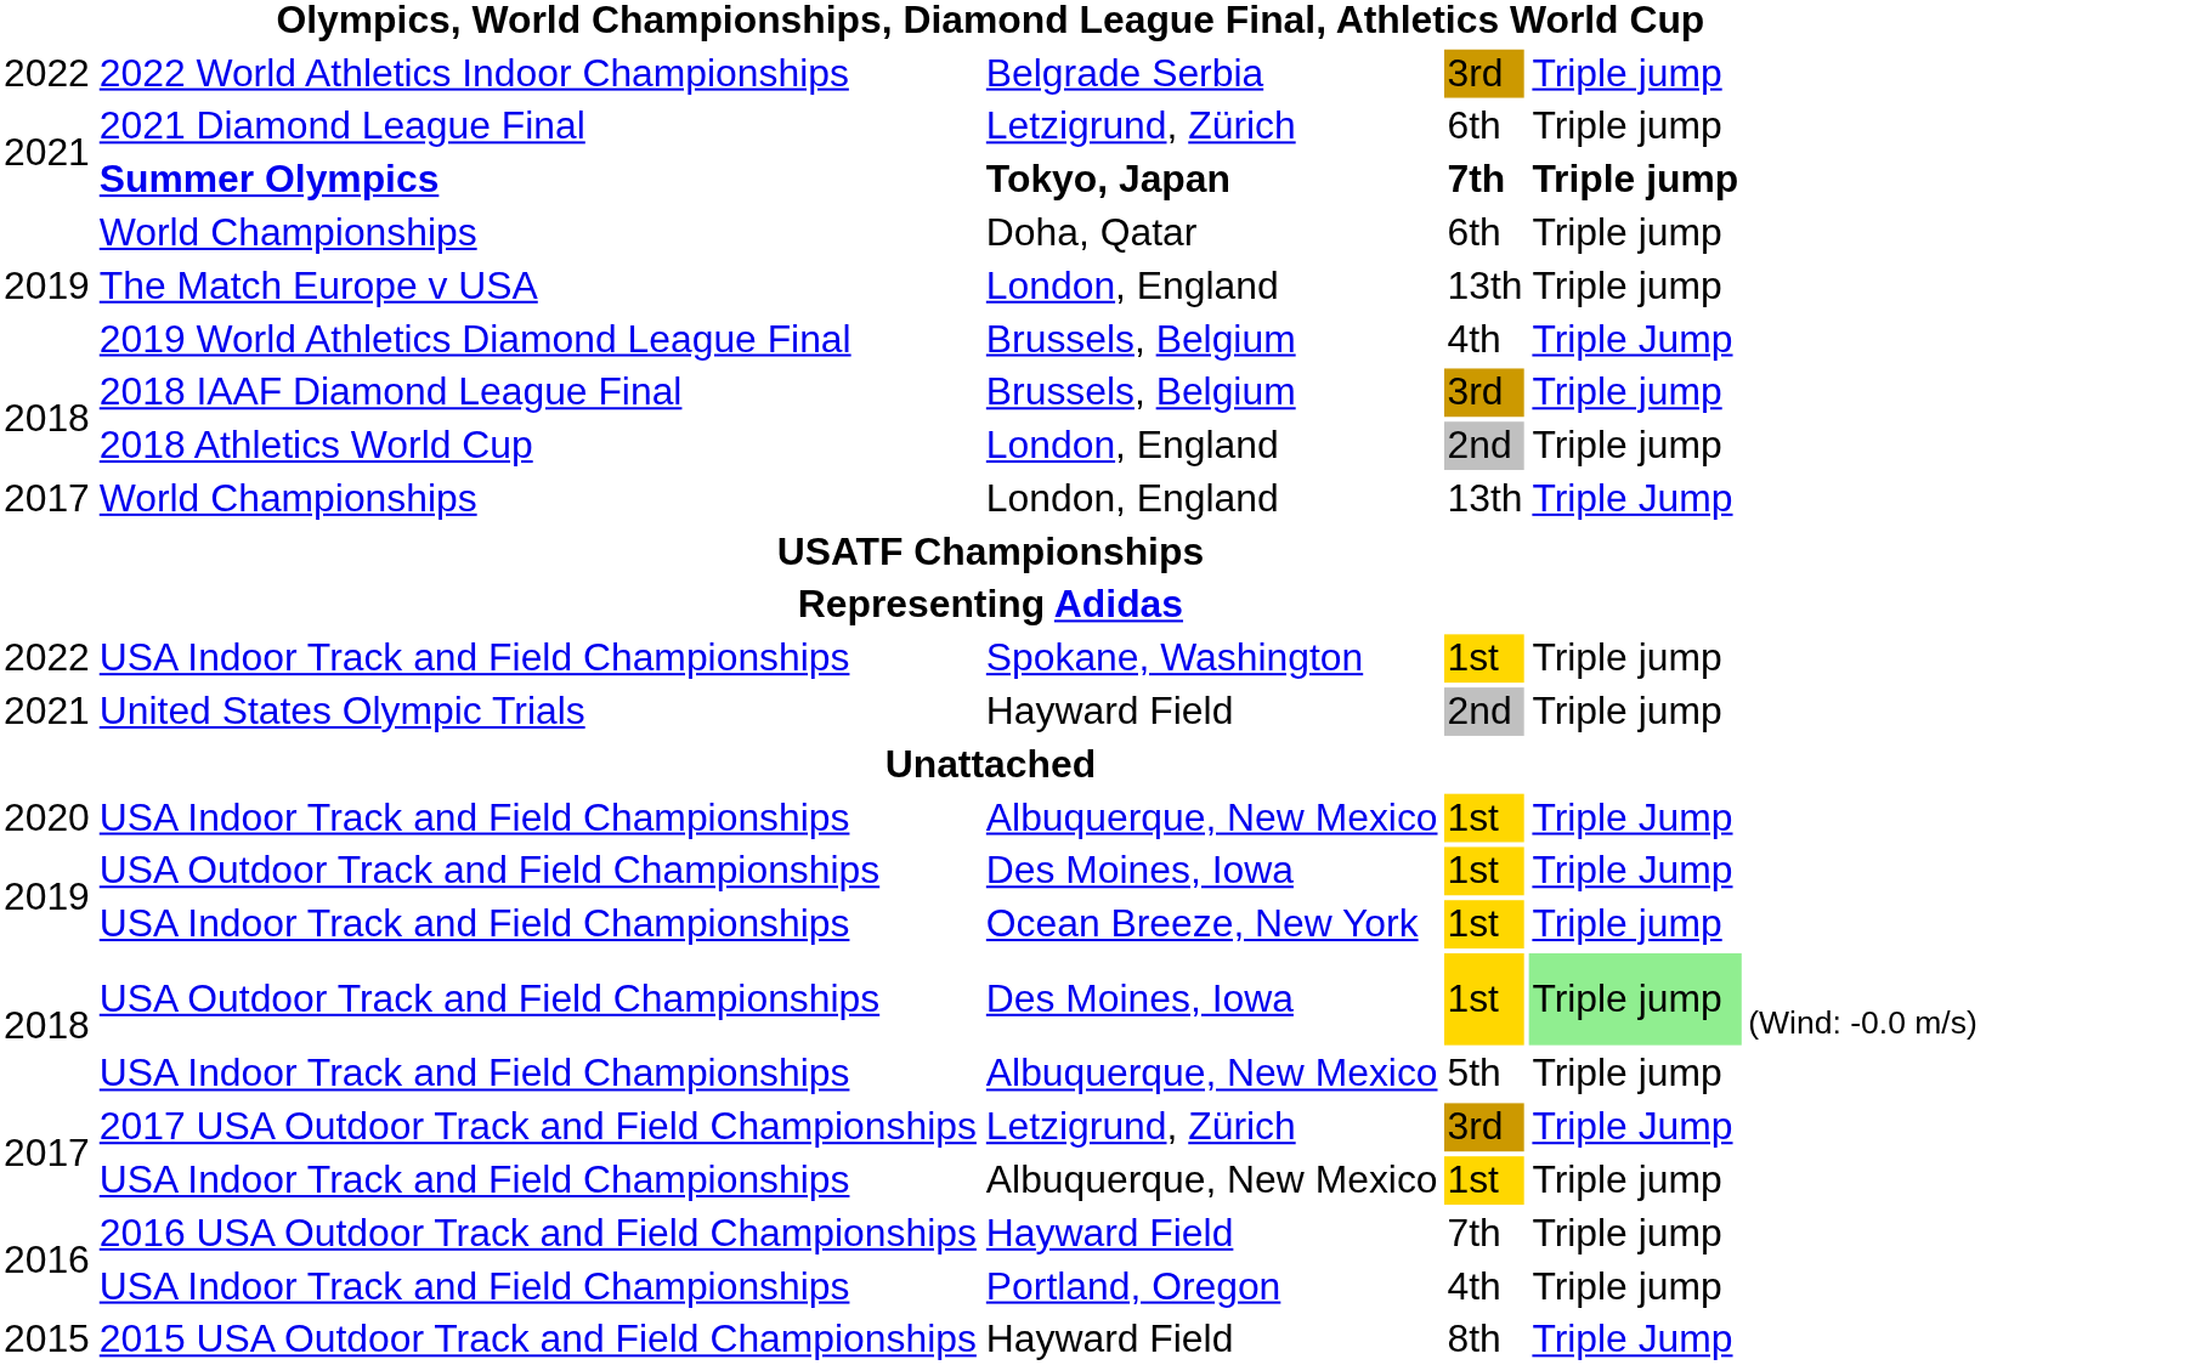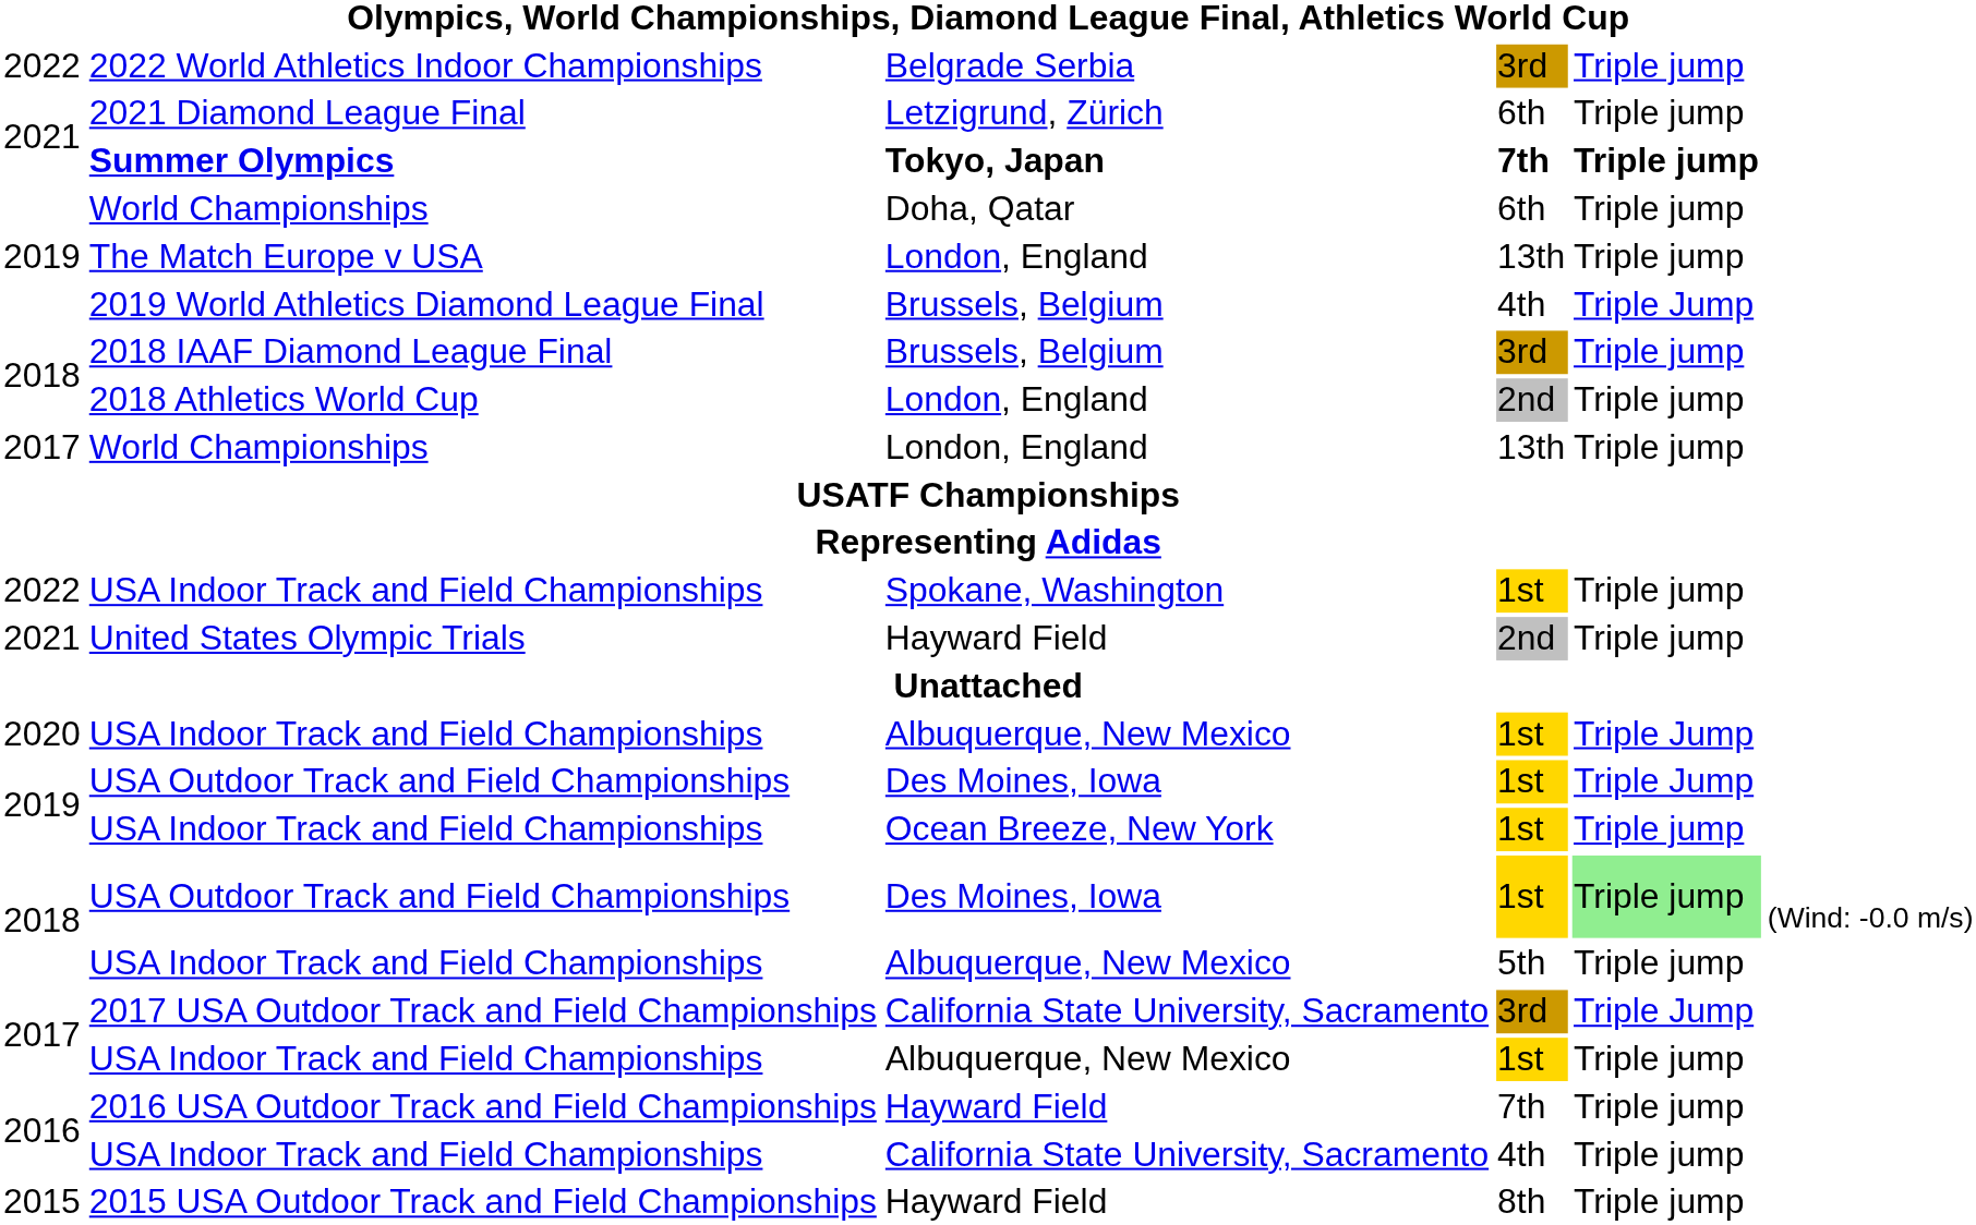 <table>
 <tr>
 <th colspan="6">Olympics, World Championships, Diamond League Final, Athletics World Cup</th>
 </tr>
 <tr>
 <td>2022</td>
 <td><a href='#'>2022 World Athletics Indoor Championships</a></td>
 <td><a href='#'>Belgrade Serbia</a></td>
 <td bgcolor=cc9900>3rd</td>
 <td><a href='#'>Triple jump</a></td>
 <td></td>
 </tr>
 <tr>
 <td rowspan=2>2021</td>
 <td><a href='#'>2021 Diamond League Final</a></td>
 <td><a href='#'>Letzigrund</a>, <a href='#'>Zürich</a></td>
 <td>6th</td>
 <td>Triple jump</td>
 <td></td>
 </tr>
 <tr>
 <td><a href='#'><strong>Summer Olympics</strong></a></td>
 <td><strong>Tokyo, Japan</strong></td>
 <td><strong>7th</strong></td>
 <td><strong>Triple jump</strong></td>
 <td><a href='#'></a></td>
 </tr>
 <tr>
 <td rowspan=3>2019</td>
 <td><a href='#'>World Championships</a></td>
 <td>Doha, Qatar</td>
 <td>6th</td>
 <td>Triple jump</td>
 <td><a href='#'></a></td>
 </tr>
 <tr>
 <td><a href='#'>The Match Europe v USA</a></td>
 <td><a href='#'>London</a>, England</td>
 <td>13th</td>
 <td>Triple jump</td>
 <td><a href='#'></a></td>
 </tr>
 <tr>
 <td><a href='#'>2019 World Athletics Diamond League Final</a></td>
 <td><a href='#'>Brussels</a>, <a href='#'>Belgium</a></td>
 <td>4th</td>
 <td><a href='#'>Triple Jump</a></td>
 <td><a href='#'></a></td>
 </tr>
 <tr>
 <td rowspan=2>2018</td>
 <td><a href='#'>2018 IAAF Diamond League Final</a></td>
 <td><a href='#'>Brussels</a>, <a href='#'>Belgium</a></td>
 <td bgcolor=cc9900>3rd</td>
 <td><a href='#'>Triple jump</a></td>
 <td><a href='#'></a></td>
 </tr>
 <tr>
 <td><a href='#'>2018 Athletics World Cup</a></td>
 <td><a href='#'>London</a>, England</td>
 <td bgcolor=silver>2nd</td>
 <td>Triple jump</td>
 <td><a href='#'></a></td>
 </tr>
 <tr>
 <td>2017</td>
 <td><a href='#'>World Championships</a></td>
 <td>London, England</td>
 <td>13th</td>
-<td><a href='#'>Triple Jump</a></td>
+<td>Triple jump</td>
 <td><a href='#'></a></td>
 </tr>
 <tr>
 <th colspan="6">USATF Championships</th>
 </tr>
 <tr>
 <th colspan="6">Representing <a href='#'>Adidas</a></th>
 </tr>
 <tr>
 <td>2022</td>
 <td><a href='#'>USA Indoor Track and Field Championships</a></td>
 <td><a href='#'>Spokane, Washington</a></td>
 <td bgcolor=gold>1st</td>
 <td>Triple jump</td>
 <td></td>
 </tr>
 <tr>
 <td>2021</td>
 <td><a href='#'>United States Olympic Trials</a></td>
 <td>Hayward Field</td>
 <td bgcolor=silver>2nd</td>
 <td>Triple jump</td>
 <td></td>
 </tr>
 <tr>
 <th colspan="6">Unattached</th>
 </tr>
 <tr>
 <td>2020</td>
 <td><a href='#'>USA Indoor Track and Field Championships</a></td>
 <td><a href='#'>Albuquerque, New Mexico</a></td>
 <td bgcolor=gold>1st</td>
 <td><a href='#'>Triple Jump</a></td>
 <td></td>
 </tr>
 <tr>
 <td rowspan=2>2019</td>
 <td><a href='#'>USA Outdoor Track and Field Championships</a></td>
 <td><a href='#'>Des Moines, Iowa</a></td>
 <td bgcolor=gold>1st</td>
 <td><a href='#'>Triple Jump</a></td>
 <td></td>
 </tr>
 <tr>
 <td><a href='#'>USA Indoor Track and Field Championships</a></td>
 <td><a href='#'>Ocean Breeze, New York</a></td>
 <td bgcolor=gold>1st</td>
 <td><a href='#'>Triple jump</a></td>
 <td></td>
 </tr>
 <tr>
 <td rowspan=2>2018</td>
 <td><a href='#'>USA Outdoor Track and Field Championships</a></td>
 <td><a href='#'>Des Moines, Iowa</a></td>
 <td bgcolor=gold>1st</td>
 <td style="background: lightgreen;">Triple jump</td>
 <td><br><small>(Wind: -0.0 m/s)</small></td>
 </tr>
 <tr>
 <td><a href='#'>USA Indoor Track and Field Championships</a></td>
 <td><a href='#'>Albuquerque, New Mexico</a></td>
 <td>5th</td>
 <td>Triple jump</td>
 <td></td>
 </tr>
 <tr>
 <td rowspan=2>2017</td>
 <td><a href='#'>2017 USA Outdoor Track and Field Championships</a></td>
-<td><a href='#'>Letzigrund</a>, <a href='#'>Zürich</a></td>
+<td><a href='#'>California State University, Sacramento</a></td>
 <td bgcolor=cc9900>3rd</td>
 <td><a href='#'>Triple Jump</a></td>
 <td></td>
 </tr>
 <tr>
 <td><a href='#'>USA Indoor Track and Field Championships</a></td>
 <td>Albuquerque, New Mexico</td>
 <td bgcolor=gold>1st</td>
 <td>Triple jump</td>
 <td></td>
 </tr>
 <tr>
 <td rowspan=2>2016</td>
 <td><a href='#'>2016 USA Outdoor Track and Field Championships</a></td>
 <td><a href='#'>Hayward Field</a></td>
 <td>7th</td>
 <td>Triple jump</td>
 <td></td>
 </tr>
 <tr>
 <td><a href='#'>USA Indoor Track and Field Championships</a></td>
-<td><a href='#'>Portland, Oregon</a></td>
+<td><a href='#'>California State University, Sacramento</a></td>
 <td>4th</td>
 <td>Triple jump</td>
 <td></td>
 </tr>
 <tr>
 <td rowspan=1>2015</td>
 <td><a href='#'>2015 USA Outdoor Track and Field Championships</a></td>
 <td>Hayward Field</td>
 <td>8th</td>
-<td><a href='#'>Triple Jump</a></td>
+<td>Triple jump</td>
 <td></td>
 </tr>
 </table>
